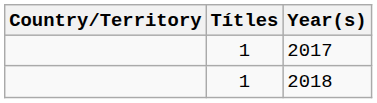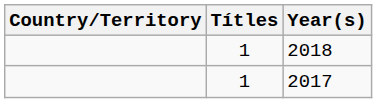 <table class="wikitable">
 <tr>
 <th>Country/Territory</th>
 <th>Títles</th>
 <th>Year(s)</th>
 </tr>
 <tr>
 <td></td>
 <td style="text-align:center;">1</td>
-<td>2017</td>
+<td>2018</td>
 </tr>
 <tr>
 <td></td>
 <td style="text-align:center;">1</td>
-<td>2018</td>
+<td>2017</td>
 </tr>
 </table>
